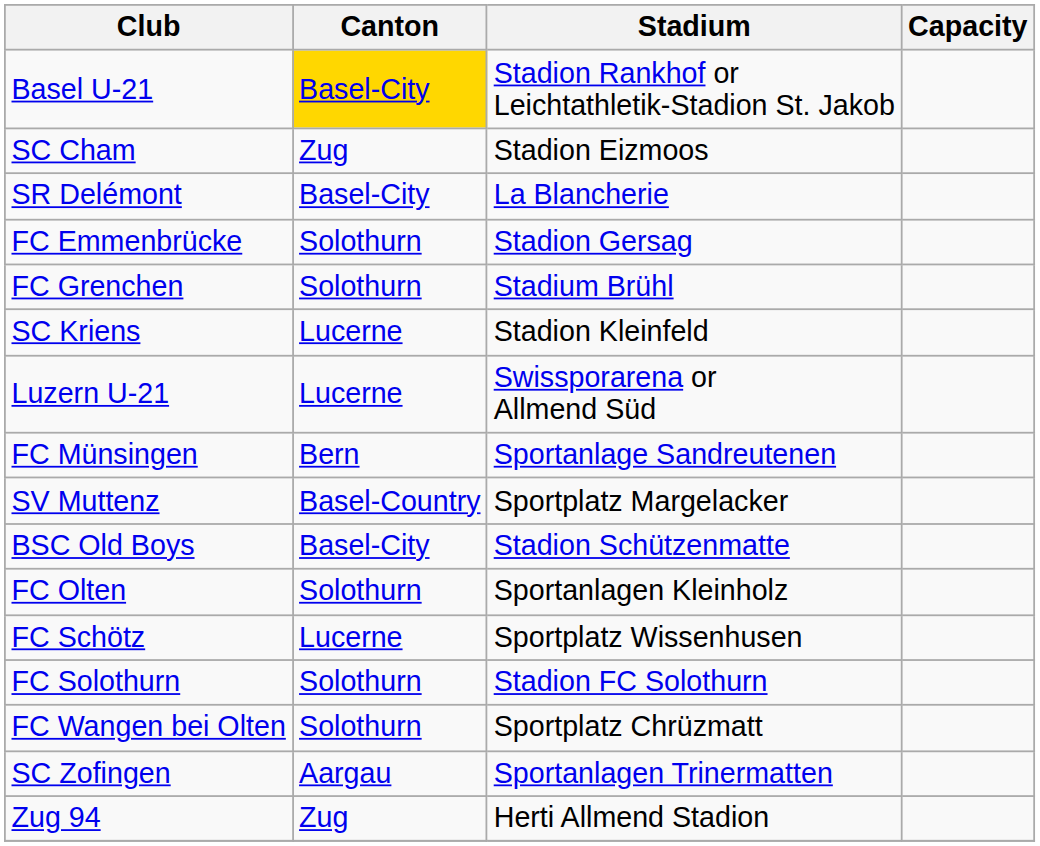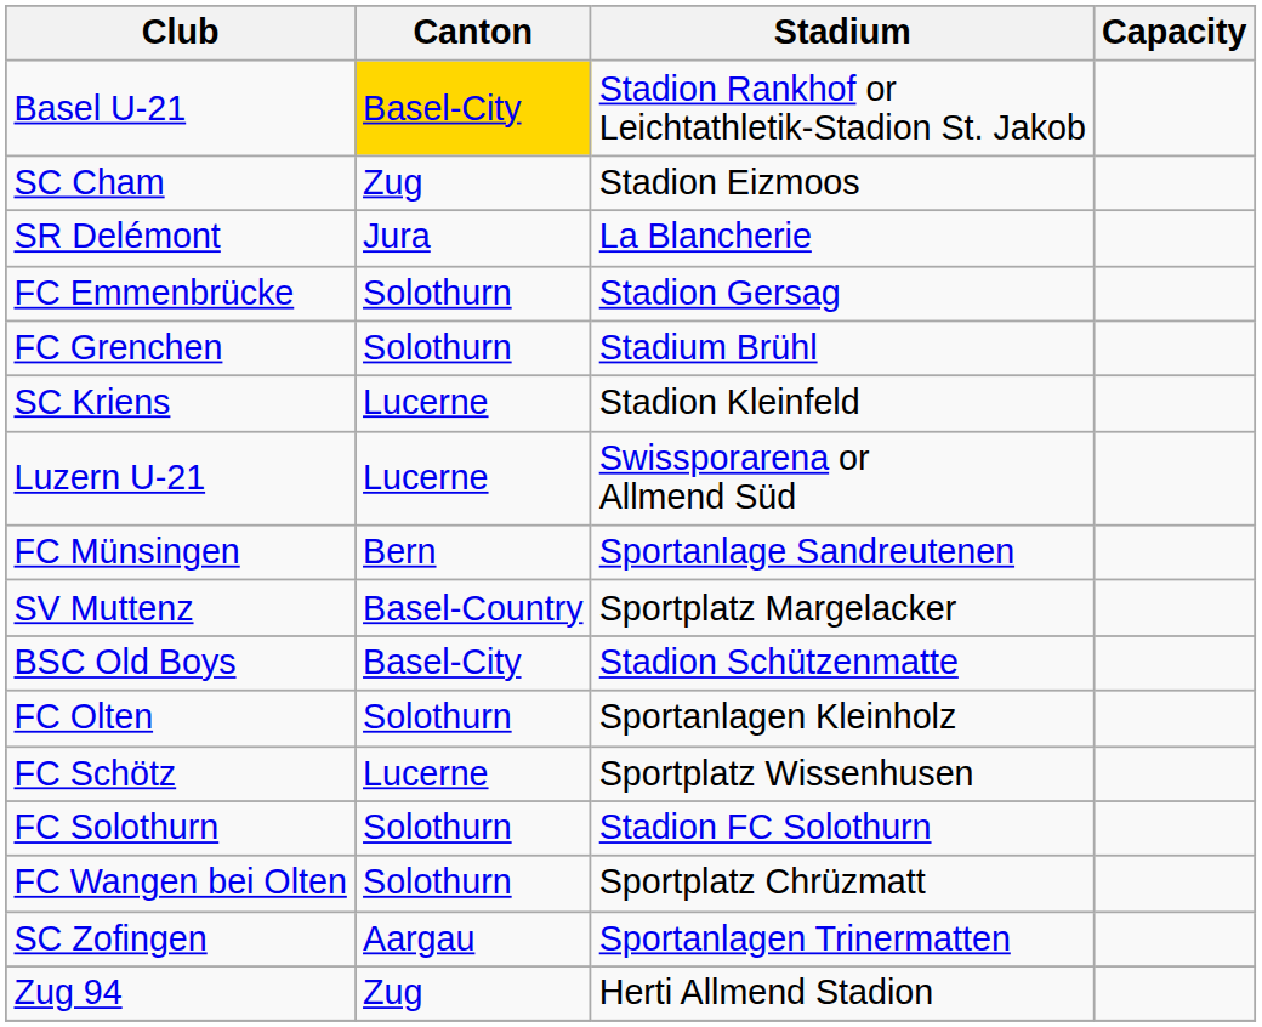 <table class="wikitable">
 <tr>
 <th>Club</th>
 <th>Canton</th>
 <th>Stadium</th>
 <th>Capacity</th>
 </tr>
 <tr>
 <td><a href='#'>Basel U-21</a></td>
 <td style="background: gold;"><a href='#'>Basel-City</a></td>
 <td><a href='#'>Stadion Rankhof</a> or<br>Leichtathletik-Stadion St. Jakob</td>
 <td><br></td>
 </tr>
 <tr>
 <td><a href='#'>SC Cham</a></td>
 <td><a href='#'>Zug</a></td>
 <td>Stadion Eizmoos</td>
 <td></td>
 </tr>
 <tr>
 <td><a href='#'>SR Delémont</a></td>
-<td><a href='#'>Basel-City</a></td>
+<td><a href='#'>Jura</a></td>
 <td><a href='#'>La Blancherie</a></td>
 <td></td>
 </tr>
 <tr>
 <td><a href='#'>FC Emmenbrücke</a></td>
 <td><a href='#'>Solothurn</a></td>
 <td><a href='#'>Stadion Gersag</a></td>
 <td></td>
 </tr>
 <tr>
 <td><a href='#'>FC Grenchen</a></td>
 <td><a href='#'>Solothurn</a></td>
 <td><a href='#'>Stadium Brühl</a></td>
 <td></td>
 </tr>
 <tr>
 <td><a href='#'>SC Kriens</a></td>
 <td><a href='#'>Lucerne</a></td>
 <td>Stadion Kleinfeld</td>
 <td></td>
 </tr>
 <tr>
 <td><a href='#'>Luzern U-21</a></td>
 <td><a href='#'>Lucerne</a></td>
 <td><a href='#'>Swissporarena</a> or<br>Allmend Süd</td>
 <td><br></td>
 </tr>
 <tr>
 <td><a href='#'>FC Münsingen</a></td>
 <td><a href='#'>Bern</a></td>
 <td><a href='#'>Sportanlage Sandreutenen</a></td>
 <td></td>
 </tr>
 <tr>
 <td><a href='#'>SV Muttenz</a></td>
 <td><a href='#'>Basel-Country</a></td>
 <td>Sportplatz Margelacker</td>
 <td></td>
 </tr>
 <tr>
 <td><a href='#'>BSC Old Boys</a></td>
 <td><a href='#'>Basel-City</a></td>
 <td><a href='#'>Stadion Schützenmatte</a></td>
 <td></td>
 </tr>
 <tr>
 <td><a href='#'>FC Olten</a></td>
 <td><a href='#'>Solothurn</a></td>
 <td>Sportanlagen Kleinholz</td>
 <td></td>
 </tr>
 <tr>
 <td><a href='#'>FC Schötz</a></td>
 <td><a href='#'>Lucerne</a></td>
 <td>Sportplatz Wissenhusen</td>
 <td></td>
 </tr>
 <tr>
 <td><a href='#'>FC Solothurn</a></td>
 <td><a href='#'>Solothurn</a></td>
 <td><a href='#'>Stadion FC Solothurn</a></td>
 <td></td>
 </tr>
 <tr>
 <td><a href='#'>FC Wangen bei Olten</a></td>
 <td><a href='#'>Solothurn</a></td>
 <td>Sportplatz Chrüzmatt</td>
 <td></td>
 </tr>
 <tr>
 <td><a href='#'>SC Zofingen</a></td>
 <td><a href='#'>Aargau</a></td>
 <td><a href='#'>Sportanlagen Trinermatten</a></td>
 <td></td>
 </tr>
 <tr>
 <td><a href='#'>Zug 94</a></td>
 <td><a href='#'>Zug</a></td>
 <td>Herti Allmend Stadion</td>
 <td></td>
 </tr>
 <tr>
 </tr>
 </table>
